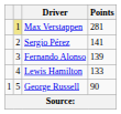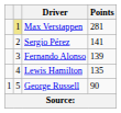 <table class="wikitable" style="font-size: 85%;">
 <tr>
 <th scope="col"></th>
 <th scope="col"></th>
 <th scope="col">Driver</th>
 <th scope="col">Points</th>
 </tr>
 <tr>
 <td align="left"></td>
 <td align="center" style="background: khaki;">1</td>
 <td> <a href='#'>Max Verstappen</a></td>
 <td align="left">281</td>
 </tr>
 <tr>
 <td align="left"></td>
 <td align="center">2</td>
 <td> <a href='#'>Sergio Pérez</a></td>
 <td align="left">141</td>
 </tr>
 <tr>
 <td align="left"></td>
 <td align="center">3</td>
 <td> <a href='#'>Fernando Alonso</a></td>
 <td align="left">139</td>
 </tr>
 <tr>
 <td align="left"></td>
 <td align="center">4</td>
 <td> <a href='#'>Lewis Hamilton</a></td>
-<td align="left">133</td>
+<td align="left">135</td>
 </tr>
 <tr>
 <td align="left"> 1</td>
 <td align="center">5</td>
 <td> <a href='#'>George Russell</a></td>
 <td align="left">90</td>
 </tr>
 <tr>
 <th colspan=4>Source:</th>
 </tr>
 </table>
